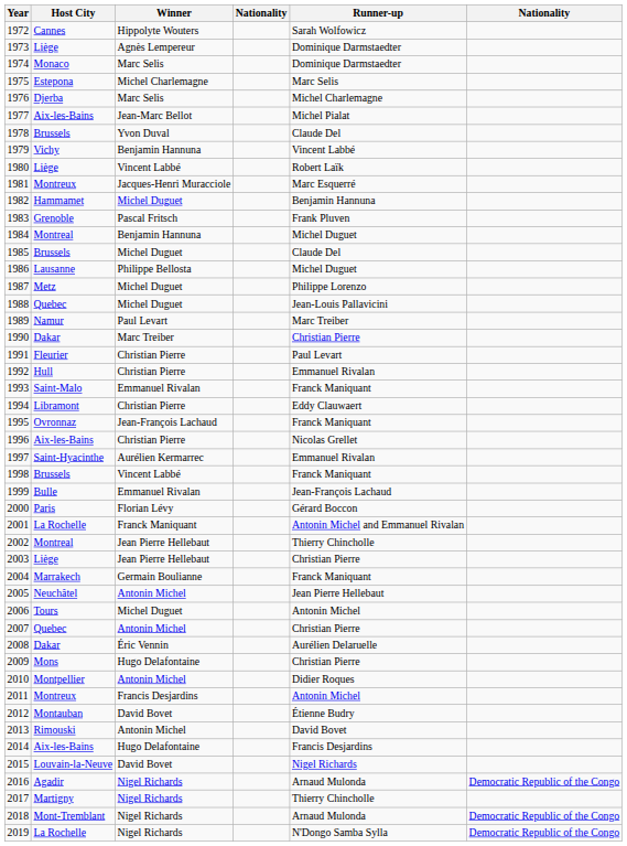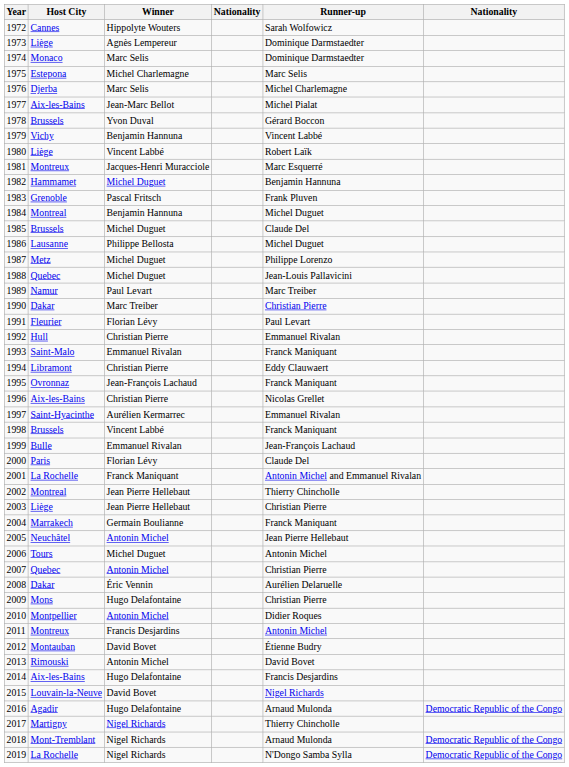 <table class="sortable wikitable">
 <tr>
 <th>Year</th>
 <th>Host City</th>
 <th>Winner</th>
 <th>Nationality</th>
 <th>Runner-up</th>
 <th>Nationality</th>
 </tr>
 <tr>
 <td>1972</td>
 <td> <a href='#'>Cannes</a></td>
 <td>Hippolyte Wouters</td>
 <td></td>
 <td>Sarah Wolfowicz</td>
 <td></td>
 </tr>
 <tr>
 <td>1973</td>
 <td> <a href='#'>Liège</a></td>
 <td>Agnès Lempereur</td>
 <td></td>
 <td>Dominique Darmstaedter</td>
 <td></td>
 </tr>
 <tr>
 <td>1974</td>
 <td> <a href='#'>Monaco</a></td>
 <td>Marc Selis</td>
 <td></td>
 <td>Dominique Darmstaedter</td>
 <td></td>
 </tr>
 <tr>
 <td>1975</td>
 <td> <a href='#'>Estepona</a></td>
 <td>Michel Charlemagne</td>
 <td></td>
 <td>Marc Selis</td>
 <td></td>
 </tr>
 <tr>
 <td>1976</td>
 <td> <a href='#'>Djerba</a></td>
 <td>Marc Selis</td>
 <td></td>
 <td>Michel Charlemagne</td>
 <td></td>
 </tr>
 <tr>
 <td>1977</td>
 <td> <a href='#'>Aix-les-Bains</a></td>
 <td>Jean-Marc Bellot</td>
 <td></td>
 <td>Michel Pialat</td>
 <td></td>
 </tr>
 <tr>
 <td>1978</td>
 <td> <a href='#'>Brussels</a></td>
 <td>Yvon Duval</td>
 <td></td>
-<td>Claude Del</td>
+<td>Gérard Boccon</td>
 <td></td>
 </tr>
 <tr>
 <td>1979</td>
 <td> <a href='#'>Vichy</a></td>
 <td>Benjamin Hannuna</td>
 <td></td>
 <td>Vincent Labbé</td>
 <td></td>
 </tr>
 <tr>
 <td>1980</td>
 <td> <a href='#'>Liège</a></td>
 <td>Vincent Labbé</td>
 <td></td>
 <td>Robert Laïk</td>
 <td></td>
 </tr>
 <tr>
 <td>1981</td>
 <td> <a href='#'>Montreux</a></td>
 <td>Jacques-Henri Muracciole</td>
 <td></td>
 <td>Marc Esquerré</td>
 <td></td>
 </tr>
 <tr>
 <td>1982</td>
 <td> <a href='#'>Hammamet</a></td>
 <td><a href='#'>Michel Duguet</a></td>
 <td></td>
 <td>Benjamin Hannuna</td>
 <td></td>
 </tr>
 <tr>
 <td>1983</td>
 <td> <a href='#'>Grenoble</a></td>
 <td>Pascal Fritsch</td>
 <td></td>
 <td>Frank Pluven</td>
 <td></td>
 </tr>
 <tr>
 <td>1984</td>
 <td> <a href='#'>Montreal</a></td>
 <td>Benjamin Hannuna</td>
 <td></td>
 <td>Michel Duguet</td>
 <td></td>
 </tr>
 <tr>
 <td>1985</td>
 <td> <a href='#'>Brussels</a></td>
 <td>Michel Duguet</td>
 <td></td>
 <td>Claude Del</td>
 <td></td>
 </tr>
 <tr>
 <td>1986</td>
 <td> <a href='#'>Lausanne</a></td>
 <td>Philippe Bellosta</td>
 <td></td>
 <td>Michel Duguet</td>
 <td></td>
 </tr>
 <tr>
 <td>1987</td>
 <td> <a href='#'>Metz</a></td>
 <td>Michel Duguet</td>
 <td></td>
 <td>Philippe Lorenzo</td>
 <td></td>
 </tr>
 <tr>
 <td>1988</td>
 <td> <a href='#'>Quebec</a></td>
 <td>Michel Duguet</td>
 <td></td>
 <td>Jean-Louis Pallavicini</td>
 <td></td>
 </tr>
 <tr>
 <td>1989</td>
 <td> <a href='#'>Namur</a></td>
 <td>Paul Levart</td>
 <td></td>
 <td>Marc Treiber</td>
 <td></td>
 </tr>
 <tr>
 <td>1990</td>
 <td> <a href='#'>Dakar</a></td>
 <td>Marc Treiber</td>
 <td></td>
 <td><a href='#'>Christian Pierre</a></td>
 <td></td>
 </tr>
 <tr>
 <td>1991</td>
 <td> <a href='#'>Fleurier</a></td>
-<td>Christian Pierre</td>
+<td>Florian Lévy</td>
 <td></td>
 <td>Paul Levart</td>
 <td></td>
 </tr>
 <tr>
 <td>1992</td>
 <td> <a href='#'>Hull</a></td>
 <td>Christian Pierre</td>
 <td></td>
 <td>Emmanuel Rivalan</td>
 <td></td>
 </tr>
 <tr>
 <td>1993</td>
 <td> <a href='#'>Saint-Malo</a></td>
 <td>Emmanuel Rivalan</td>
 <td></td>
 <td>Franck Maniquant</td>
 <td></td>
 </tr>
 <tr>
 <td>1994</td>
 <td> <a href='#'>Libramont</a></td>
 <td>Christian Pierre</td>
 <td></td>
 <td>Eddy Clauwaert</td>
 <td></td>
 </tr>
 <tr>
 <td>1995</td>
 <td> <a href='#'>Ovronnaz</a></td>
 <td>Jean-François Lachaud</td>
 <td></td>
 <td>Franck Maniquant</td>
 <td></td>
 </tr>
 <tr>
 <td>1996</td>
 <td> <a href='#'>Aix-les-Bains</a></td>
 <td>Christian Pierre</td>
 <td></td>
 <td>Nicolas Grellet</td>
 <td></td>
 </tr>
 <tr>
 <td>1997</td>
 <td> <a href='#'>Saint-Hyacinthe</a></td>
 <td>Aurélien Kermarrec</td>
 <td></td>
 <td>Emmanuel Rivalan</td>
 <td></td>
 </tr>
 <tr>
 <td>1998</td>
 <td> <a href='#'>Brussels</a></td>
 <td>Vincent Labbé</td>
 <td></td>
 <td>Franck Maniquant</td>
 <td></td>
 </tr>
 <tr>
 <td>1999</td>
 <td> <a href='#'>Bulle</a></td>
 <td>Emmanuel Rivalan</td>
 <td></td>
 <td>Jean-François Lachaud</td>
 <td></td>
 </tr>
 <tr>
 <td>2000</td>
 <td> <a href='#'>Paris</a></td>
 <td>Florian Lévy</td>
 <td></td>
-<td>Gérard Boccon</td>
+<td>Claude Del</td>
 <td></td>
 </tr>
 <tr>
 <td>2001</td>
 <td> <a href='#'>La Rochelle</a></td>
 <td>Franck Maniquant</td>
 <td></td>
 <td><a href='#'>Antonin Michel</a> and Emmanuel Rivalan</td>
 <td></td>
 </tr>
 <tr>
 <td>2002</td>
 <td> <a href='#'>Montreal</a></td>
 <td>Jean Pierre Hellebaut</td>
 <td></td>
 <td>Thierry Chincholle</td>
 <td></td>
 </tr>
 <tr>
 <td>2003</td>
 <td> <a href='#'>Liège</a></td>
 <td>Jean Pierre Hellebaut</td>
 <td></td>
 <td>Christian Pierre</td>
 <td></td>
 </tr>
 <tr>
 <td>2004</td>
 <td> <a href='#'>Marrakech</a></td>
 <td>Germain Boulianne</td>
 <td></td>
 <td>Franck Maniquant</td>
 <td></td>
 </tr>
 <tr>
 <td>2005</td>
 <td> <a href='#'>Neuchâtel</a></td>
 <td><a href='#'>Antonin Michel</a></td>
 <td></td>
 <td>Jean Pierre Hellebaut</td>
 <td></td>
 </tr>
 <tr>
 <td>2006</td>
 <td> <a href='#'>Tours</a></td>
 <td>Michel Duguet</td>
 <td></td>
 <td>Antonin Michel</td>
 <td></td>
 </tr>
 <tr>
 <td>2007</td>
 <td> <a href='#'>Quebec</a></td>
 <td><a href='#'>Antonin Michel</a></td>
 <td></td>
 <td>Christian Pierre</td>
 <td></td>
 </tr>
 <tr>
 <td>2008</td>
 <td> <a href='#'>Dakar</a></td>
 <td>Éric Vennin</td>
 <td></td>
 <td>Aurélien Delaruelle</td>
 <td></td>
 </tr>
 <tr>
 <td>2009</td>
 <td> <a href='#'>Mons</a></td>
 <td>Hugo Delafontaine</td>
 <td></td>
 <td>Christian Pierre</td>
 <td></td>
 </tr>
 <tr>
 <td>2010</td>
 <td> <a href='#'>Montpellier</a></td>
 <td><a href='#'>Antonin Michel</a></td>
 <td></td>
 <td>Didier Roques</td>
 <td></td>
 </tr>
 <tr>
 <td>2011</td>
 <td> <a href='#'>Montreux</a></td>
 <td>Francis Desjardins</td>
 <td></td>
 <td><a href='#'>Antonin Michel</a></td>
 <td></td>
 </tr>
 <tr>
 <td>2012</td>
 <td> <a href='#'>Montauban</a></td>
 <td>David Bovet</td>
 <td></td>
 <td>Étienne Budry</td>
 <td></td>
 </tr>
 <tr>
 <td>2013</td>
 <td> <a href='#'>Rimouski</a></td>
 <td>Antonin Michel</td>
 <td></td>
 <td>David Bovet</td>
 <td></td>
 </tr>
 <tr>
 <td>2014</td>
 <td> <a href='#'>Aix-les-Bains</a></td>
 <td>Hugo Delafontaine</td>
 <td></td>
 <td>Francis Desjardins</td>
 <td></td>
 </tr>
 <tr>
 <td>2015</td>
 <td> <a href='#'>Louvain-la-Neuve</a></td>
 <td>David Bovet</td>
 <td></td>
 <td><a href='#'>Nigel Richards</a></td>
 <td></td>
 </tr>
 <tr>
 <td>2016</td>
 <td> <a href='#'>Agadir</a></td>
-<td><a href='#'>Nigel Richards</a></td>
+<td>Hugo Delafontaine</td>
 <td></td>
 <td>Arnaud Mulonda</td>
 <td> <a href='#'>Democratic Republic of the Congo</a></td>
 </tr>
 <tr>
 <td>2017</td>
 <td> <a href='#'>Martigny</a></td>
 <td><a href='#'>Nigel Richards</a></td>
 <td></td>
 <td>Thierry Chincholle</td>
 <td></td>
 </tr>
 <tr>
 <td>2018</td>
 <td> <a href='#'>Mont-Tremblant</a></td>
 <td>Nigel Richards</td>
 <td></td>
 <td>Arnaud Mulonda</td>
 <td> <a href='#'>Democratic Republic of the Congo</a></td>
 </tr>
 <tr>
 <td>2019</td>
 <td> <a href='#'>La Rochelle</a></td>
 <td>Nigel Richards</td>
 <td></td>
 <td>N'Dongo Samba Sylla</td>
 <td> <a href='#'>Democratic Republic of the Congo</a></td>
 </tr>
 </table>
